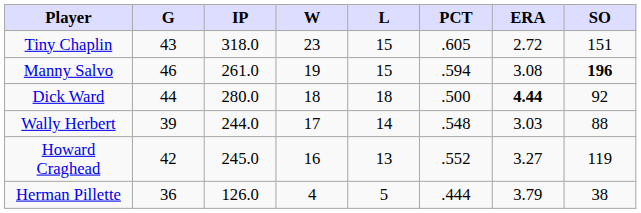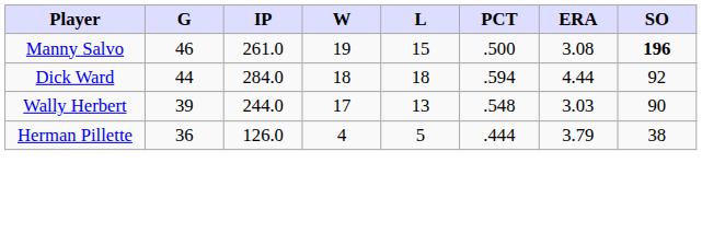 <table class="wikitable sortable">
 <tr>
 <th style="background:#ddf; width:16%;">Player</th>
 <th style="background:#ddf; width:9%;">G</th>
 <th style="background:#ddf; width:9%;">IP</th>
 <th style="background:#ddf; width:9%;">W</th>
 <th style="background:#ddf; width:9%;">L</th>
 <th style="background:#ddf; width:9%;">PCT</th>
 <th style="background:#ddf; width:9%;">ERA</th>
 <th style="background:#ddf; width:9%;">SO</th>
 </tr>
 <tr style="text-align:center;">
-<td><a href='#'>Tiny Chaplin</a></td>
-<td>43</td>
-<td>318.0</td>
-<td>23</td>
-<td>15</td>
-<td>.605</td>
-<td>2.72</td>
-<td>151</td>
-</tr>
-<tr style="text-align:center;">
 <td><a href='#'>Manny Salvo</a></td>
 <td>46</td>
 <td>261.0</td>
 <td>19</td>
 <td>15</td>
-<td>.594</td>
+<td>.500</td>
 <td>3.08</td>
 <td><strong>196</strong></td>
 </tr>
 <tr style="text-align:center;">
 <td><a href='#'>Dick Ward</a></td>
 <td>44</td>
-<td>280.0</td>
+<td>284.0</td>
 <td>18</td>
 <td>18</td>
-<td>.500</td>
-<td><strong>4.44</strong></td>
+<td>.594</td>
+<td>4.44</td>
 <td>92</td>
 </tr>
 <tr style="text-align:center;">
 <td><a href='#'>Wally Herbert</a></td>
 <td>39</td>
 <td>244.0</td>
 <td>17</td>
-<td>14</td>
+<td>13</td>
 <td>.548</td>
 <td>3.03</td>
-<td>88</td>
-</tr>
-<tr style="text-align:center;">
-<td><a href='#'>Howard Craghead</a></td>
-<td>42</td>
-<td>245.0</td>
-<td>16</td>
-<td>13</td>
-<td>.552</td>
-<td>3.27</td>
-<td>119</td>
+<td>90</td>
 </tr>
 <tr style="text-align:center;">
 <td><a href='#'>Herman Pillette</a></td>
 <td>36</td>
 <td>126.0</td>
 <td>4</td>
 <td>5</td>
 <td>.444</td>
 <td>3.79</td>
 <td>38</td>
 </tr>
 </table>
